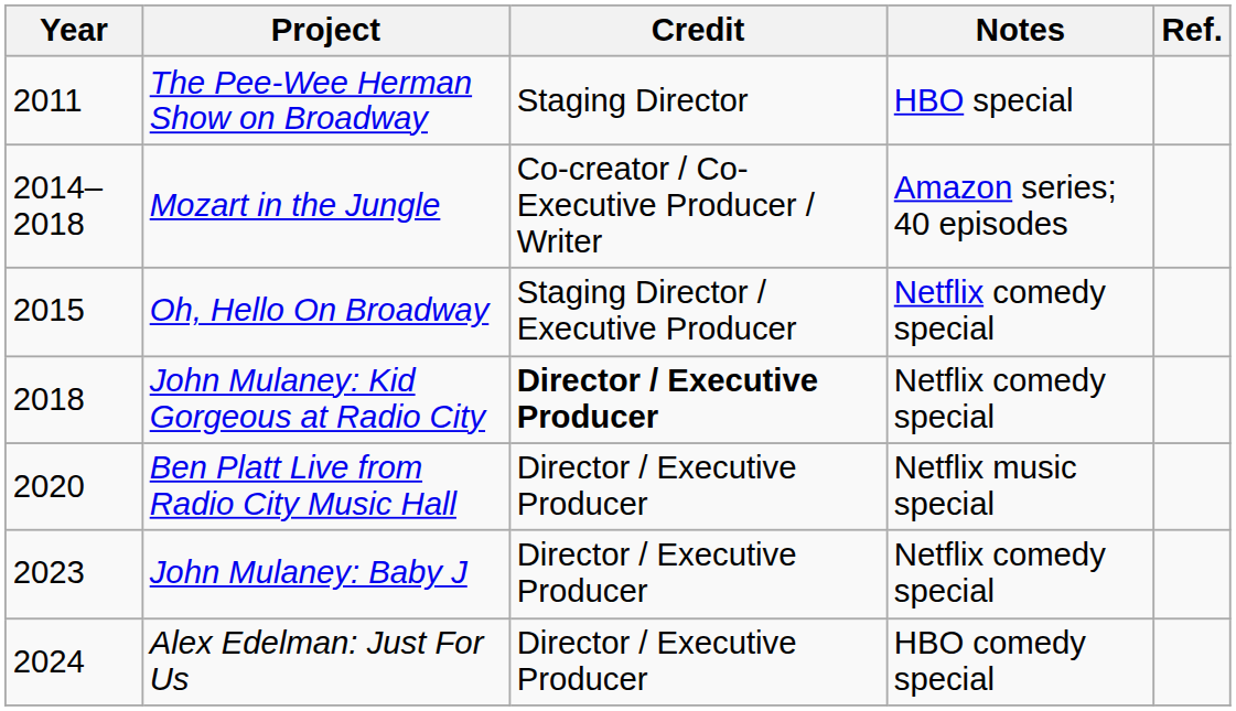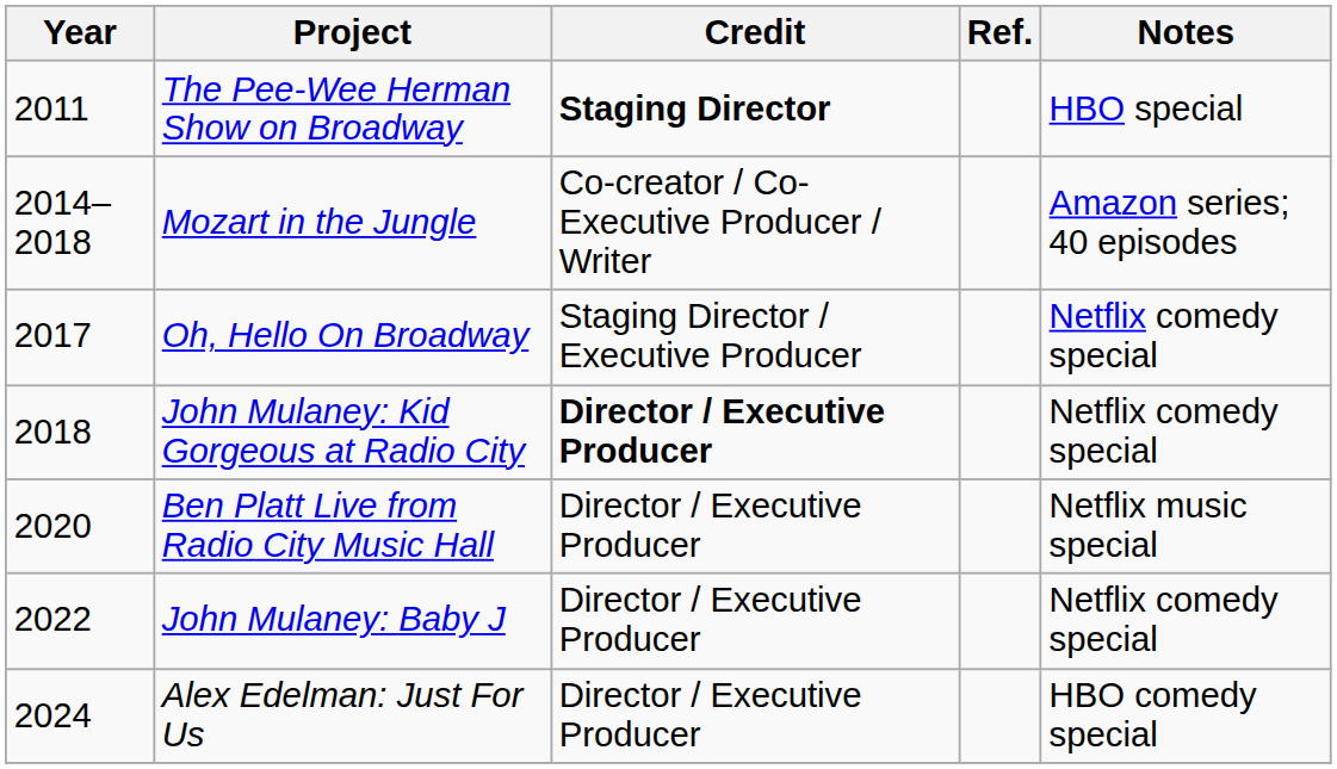 <table class="wikitable sortable">
 <tr>
 <th>Year</th>
 <th>Project</th>
 <th>Credit</th>
+<th class=unsortable>Ref.</th>
 <th>Notes</th>
-<th class=unsortable>Ref.</th>
 </tr>
 <tr>
 <td>2011</td>
 <td><em><a href='#'>The Pee-Wee Herman Show on Broadway</a></em></td>
-<td>Staging Director</td>
+<td><strong>Staging Director</strong></td>
+<td></td>
 <td><a href='#'>HBO</a> special</td>
-<td></td>
 </tr>
 <tr>
 <td>2014–2018</td>
 <td><em><a href='#'>Mozart in the Jungle</a></em></td>
 <td>Co-creator / Co-Executive Producer / Writer</td>
+<td></td>
 <td><a href='#'>Amazon</a> series; 40 episodes</td>
-<td></td>
 </tr>
 <tr>
-<td>2015</td>
+<td>2017</td>
 <td><em><a href='#'>Oh, Hello On Broadway</a></em></td>
 <td>Staging Director / Executive Producer</td>
+<td></td>
 <td><a href='#'>Netflix</a> comedy special</td>
-<td></td>
 </tr>
 <tr>
 <td>2018</td>
 <td><em><a href='#'>John Mulaney: Kid Gorgeous at Radio City</a></em></td>
 <td><strong>Director / Executive Producer</strong></td>
+<td></td>
 <td>Netflix comedy special</td>
-<td></td>
 </tr>
 <tr>
 <td>2020</td>
 <td><em><a href='#'>Ben Platt Live from Radio City Music Hall</a></em></td>
 <td>Director / Executive Producer</td>
+<td></td>
 <td>Netflix music special</td>
-<td></td>
 </tr>
 <tr>
-<td>2023</td>
+<td>2022</td>
 <td><em><a href='#'>John Mulaney: Baby J</a></em></td>
 <td>Director / Executive Producer</td>
+<td></td>
 <td>Netflix comedy special</td>
-<td></td>
 </tr>
 <tr>
 <td>2024</td>
 <td><em>Alex Edelman: Just For Us</em></td>
 <td>Director / Executive Producer</td>
+<td></td>
 <td>HBO comedy special</td>
-<td></td>
 </tr>
 </table>
